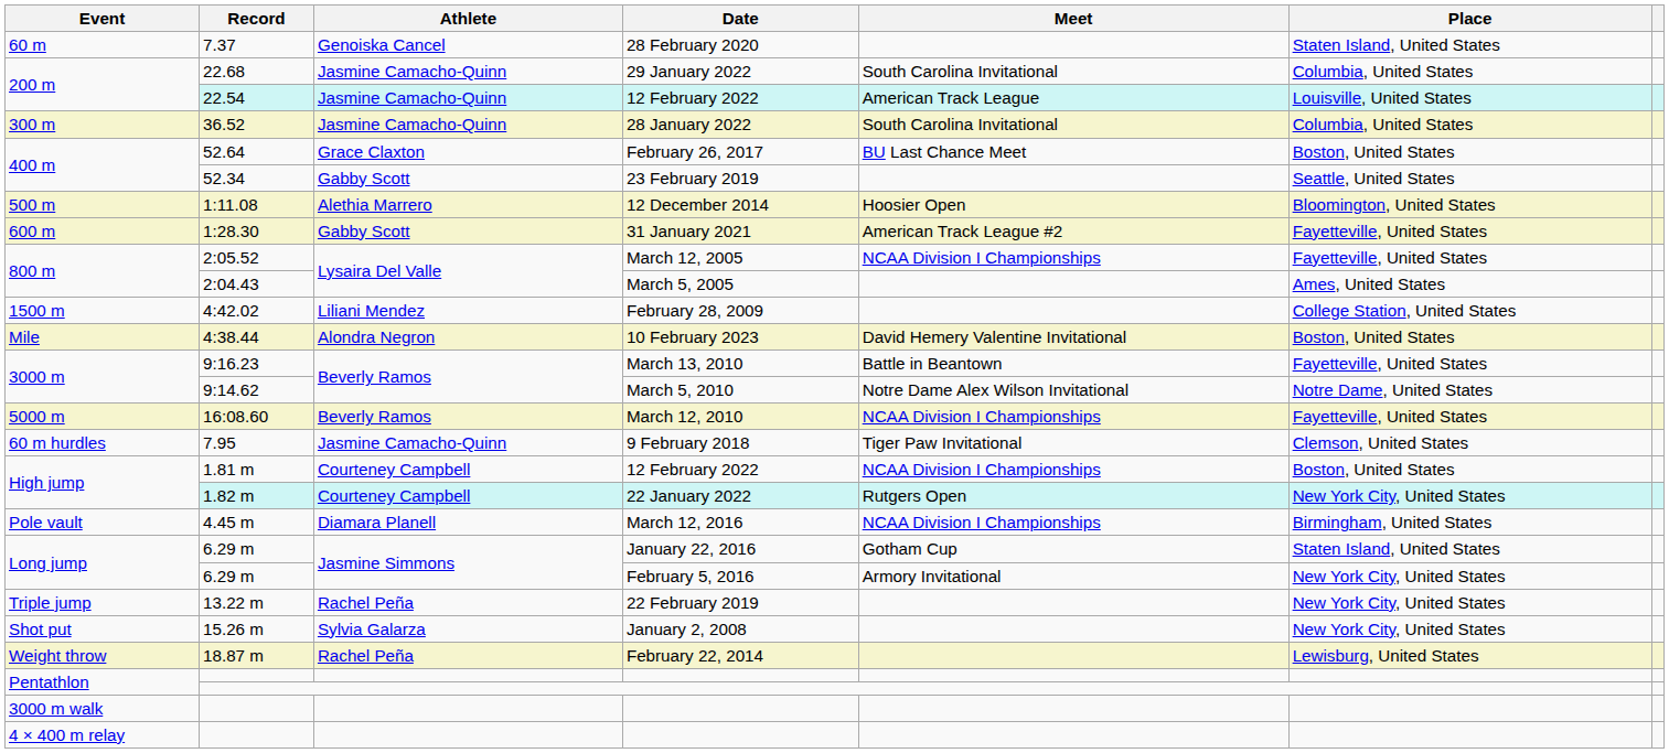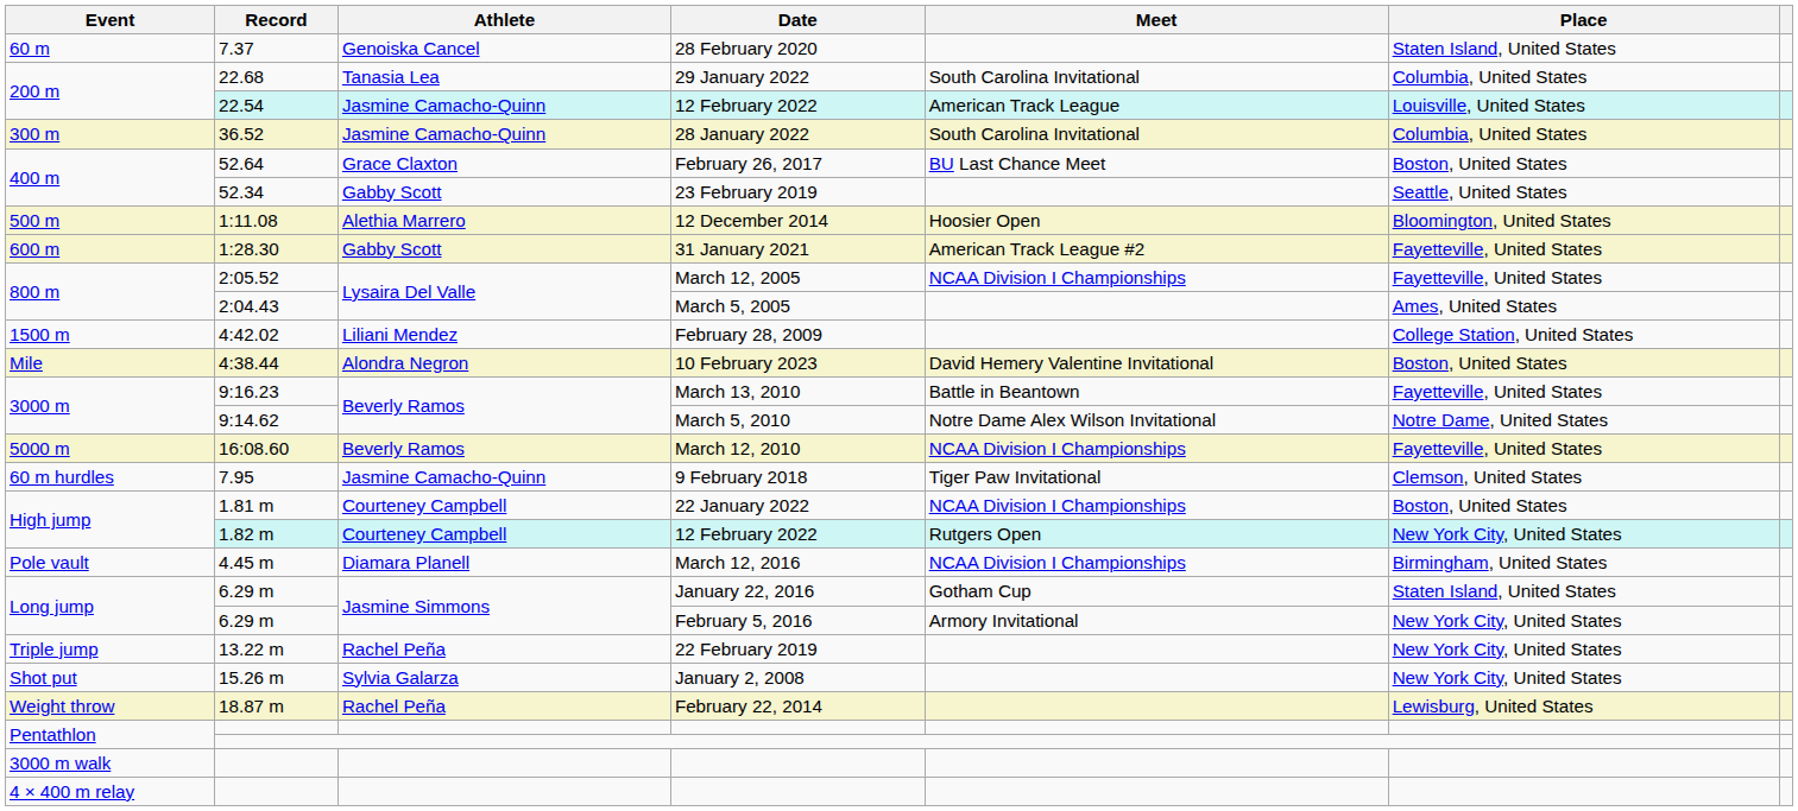 <table class="wikitable" style="font-size:95%; width: 95%;">
 <tr>
 <th>Event</th>
 <th>Record</th>
 <th>Athlete</th>
 <th>Date</th>
 <th>Meet</th>
 <th>Place</th>
 <th></th>
 </tr>
 <tr>
 <td><a href='#'>60 m</a></td>
 <td>7.37</td>
 <td><a href='#'>Genoiska Cancel</a></td>
 <td>28 February 2020</td>
 <td></td>
 <td><a href='#'>Staten Island</a>, United States</td>
 <td></td>
 </tr>
 <tr>
 <td rowspan=2><a href='#'>200 m</a></td>
 <td>22.68</td>
-<td><a href='#'>Jasmine Camacho-Quinn</a></td>
+<td><a href='#'>Tanasia Lea</a></td>
 <td>29 January 2022</td>
 <td>South Carolina Invitational</td>
 <td><a href='#'>Columbia</a>, United States</td>
 <td></td>
 </tr>
 <tr bgcolor=#CEF6F5>
 <td>22.54</td>
 <td><a href='#'>Jasmine Camacho-Quinn</a></td>
 <td>12 February 2022</td>
 <td>American Track League</td>
 <td><a href='#'>Louisville</a>, United States</td>
 <td></td>
 </tr>
 <tr style="background:#f6F5CE;">
 <td><a href='#'>300 m</a></td>
 <td>36.52</td>
 <td><a href='#'>Jasmine Camacho-Quinn</a></td>
 <td>28 January 2022</td>
 <td>South Carolina Invitational</td>
 <td><a href='#'>Columbia</a>, United States</td>
 <td></td>
 </tr>
 <tr>
 <td rowspan=2><a href='#'>400 m</a></td>
 <td>52.64</td>
 <td><a href='#'>Grace Claxton</a></td>
 <td>February 26, 2017</td>
 <td><a href='#'>BU</a> Last Chance Meet</td>
 <td><a href='#'>Boston</a>, United States</td>
 <td></td>
 </tr>
 <tr>
 <td>52.34 </td>
 <td><a href='#'>Gabby Scott</a></td>
 <td>23 February 2019</td>
 <td></td>
 <td><a href='#'>Seattle</a>, United States</td>
 <td></td>
 </tr>
 <tr style="background:#f6F5CE;">
 <td><a href='#'>500 m</a></td>
 <td>1:11.08</td>
 <td><a href='#'>Alethia Marrero</a></td>
 <td>12 December 2014</td>
 <td>Hoosier Open</td>
 <td><a href='#'>Bloomington</a>, United States</td>
 <td></td>
 </tr>
 <tr style="background:#f6F5CE;">
 <td><a href='#'>600 m</a></td>
 <td>1:28.30</td>
 <td><a href='#'>Gabby Scott</a></td>
 <td>31 January 2021</td>
 <td>American Track League #2</td>
 <td><a href='#'>Fayetteville</a>, United States</td>
 <td></td>
 </tr>
 <tr>
 <td rowspan=2><a href='#'>800 m</a></td>
 <td>2:05.52</td>
 <td rowspan=2><a href='#'>Lysaira Del Valle</a></td>
 <td>March 12, 2005</td>
 <td><a href='#'>NCAA Division I Championships</a></td>
 <td><a href='#'>Fayetteville</a>, United States</td>
 <td></td>
 </tr>
 <tr>
 <td>2:04.43 </td>
 <td>March 5, 2005</td>
 <td></td>
 <td><a href='#'>Ames</a>, United States</td>
 <td></td>
 </tr>
 <tr>
 <td><a href='#'>1500 m</a></td>
 <td>4:42.02 </td>
 <td><a href='#'>Liliani Mendez</a></td>
 <td>February 28, 2009</td>
 <td></td>
 <td><a href='#'>College Station</a>, United States</td>
 <td></td>
 </tr>
 <tr style="background:#f6F5CE;">
 <td><a href='#'>Mile</a></td>
 <td>4:38.44</td>
 <td><a href='#'>Alondra Negron</a></td>
 <td>10 February 2023</td>
 <td>David Hemery Valentine Invitational</td>
 <td><a href='#'>Boston</a>, United States</td>
 <td></td>
 </tr>
 <tr>
 <td rowspan=2><a href='#'>3000 m</a></td>
 <td>9:16.23</td>
 <td rowspan=2><a href='#'>Beverly Ramos</a></td>
 <td>March 13, 2010</td>
 <td>Battle in Beantown</td>
 <td><a href='#'>Fayetteville</a>, United States</td>
 <td></td>
 </tr>
 <tr>
 <td>9:14.62 </td>
 <td>March 5, 2010</td>
 <td>Notre Dame Alex Wilson Invitational</td>
 <td><a href='#'>Notre Dame</a>, United States</td>
 <td></td>
 </tr>
 <tr style="background:#f6F5CE;">
 <td><a href='#'>5000 m</a></td>
 <td>16:08.60</td>
 <td><a href='#'>Beverly Ramos</a></td>
 <td>March 12, 2010</td>
 <td><a href='#'>NCAA Division I Championships</a></td>
 <td><a href='#'>Fayetteville</a>, United States</td>
 <td></td>
 </tr>
 <tr>
 <td><a href='#'>60 m hurdles</a></td>
 <td>7.95</td>
 <td><a href='#'>Jasmine Camacho-Quinn</a></td>
 <td>9 February 2018</td>
 <td>Tiger Paw Invitational</td>
 <td><a href='#'>Clemson</a>, United States</td>
 <td></td>
 </tr>
 <tr>
 <td rowspan=2><a href='#'>High jump</a></td>
 <td>1.81 m</td>
 <td><a href='#'>Courteney Campbell</a></td>
-<td>12 February 2022</td>
+<td>22 January 2022</td>
 <td><a href='#'>NCAA Division I Championships</a></td>
 <td><a href='#'>Boston</a>, United States</td>
 <td></td>
 </tr>
 <tr bgcolor=#CEF6F5>
 <td>1.82 m</td>
 <td><a href='#'>Courteney Campbell</a></td>
-<td>22 January 2022</td>
+<td>12 February 2022</td>
 <td>Rutgers Open</td>
 <td><a href='#'>New York City</a>, United States</td>
 <td></td>
 </tr>
 <tr>
 <td><a href='#'>Pole vault</a></td>
 <td>4.45 m</td>
 <td><a href='#'>Diamara Planell</a></td>
 <td>March 12, 2016</td>
 <td><a href='#'>NCAA Division I Championships</a></td>
 <td><a href='#'>Birmingham</a>, United States</td>
 <td></td>
 </tr>
 <tr>
 <td rowspan=2><a href='#'>Long jump</a></td>
 <td>6.29 m</td>
 <td rowspan=2><a href='#'>Jasmine Simmons</a></td>
 <td>January 22, 2016</td>
 <td>Gotham Cup</td>
 <td><a href='#'>Staten Island</a>, United States</td>
 <td></td>
 </tr>
 <tr>
 <td>6.29 m </td>
 <td>February 5, 2016</td>
 <td>Armory Invitational</td>
 <td><a href='#'>New York City</a>, United States</td>
 <td></td>
 </tr>
 <tr>
 <td><a href='#'>Triple jump</a></td>
 <td>13.22 m</td>
 <td><a href='#'>Rachel Peña</a></td>
 <td>22 February 2019</td>
 <td></td>
 <td><a href='#'>New York City</a>, United States</td>
 <td></td>
 </tr>
 <tr>
 <td><a href='#'>Shot put</a></td>
 <td>15.26 m </td>
 <td><a href='#'>Sylvia Galarza</a></td>
 <td>January 2, 2008 </td>
 <td></td>
 <td><a href='#'>New York City</a>, United States</td>
 <td></td>
 </tr>
 <tr style="background:#f6F5CE;">
 <td><a href='#'>Weight throw</a></td>
 <td>18.87 m</td>
 <td><a href='#'>Rachel Peña</a></td>
 <td>February 22, 2014</td>
 <td></td>
 <td><a href='#'>Lewisburg</a>, United States</td>
 <td></td>
 </tr>
 <tr>
 <td rowspan=2><a href='#'>Pentathlon</a></td>
 <td></td>
 <td></td>
 <td></td>
 <td></td>
 <td></td>
 <td></td>
 </tr>
 <tr>
 <td colspan=5></td>
 <td></td>
 </tr>
 <tr>
 <td><a href='#'>3000 m walk</a></td>
 <td></td>
 <td></td>
 <td></td>
 <td></td>
 <td></td>
 <td></td>
 </tr>
 <tr>
 <td><a href='#'>4 × 400 m relay</a></td>
 <td></td>
 <td></td>
 <td></td>
 <td></td>
 <td></td>
 <td></td>
 </tr>
 </table>
